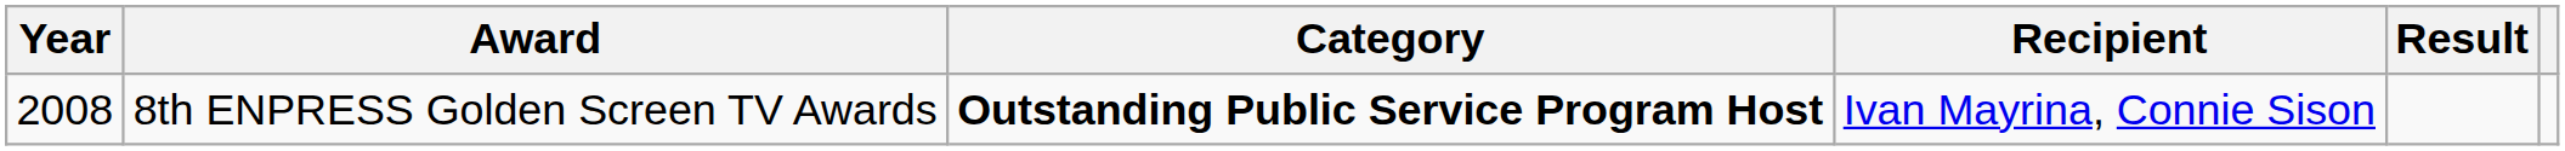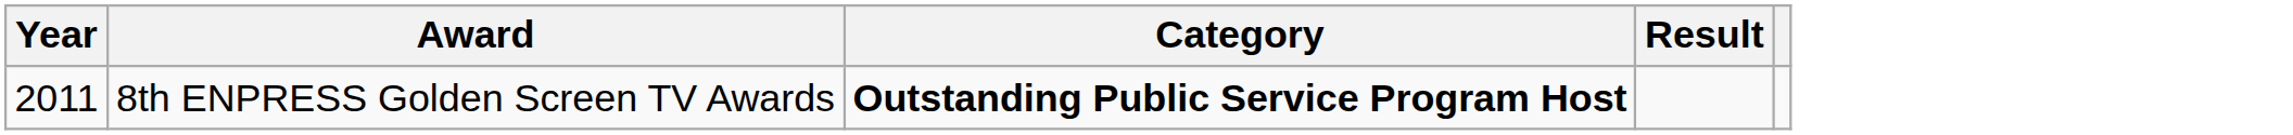 <table class="wikitable">
 <tr>
 <th>Year</th>
 <th>Award</th>
 <th>Category</th>
-<th>Recipient</th>
 <th>Result</th>
 <th></th>
 </tr>
 <tr>
-<td>2008</td>
+<td>2011</td>
 <td>8th ENPRESS Golden Screen TV Awards</td>
 <td><strong>Outstanding Public Service Program Host</strong></td>
-<td><a href='#'>Ivan Mayrina</a>, <a href='#'>Connie Sison</a></td>
 <td></td>
 <td></td>
 </tr>
 </table>
